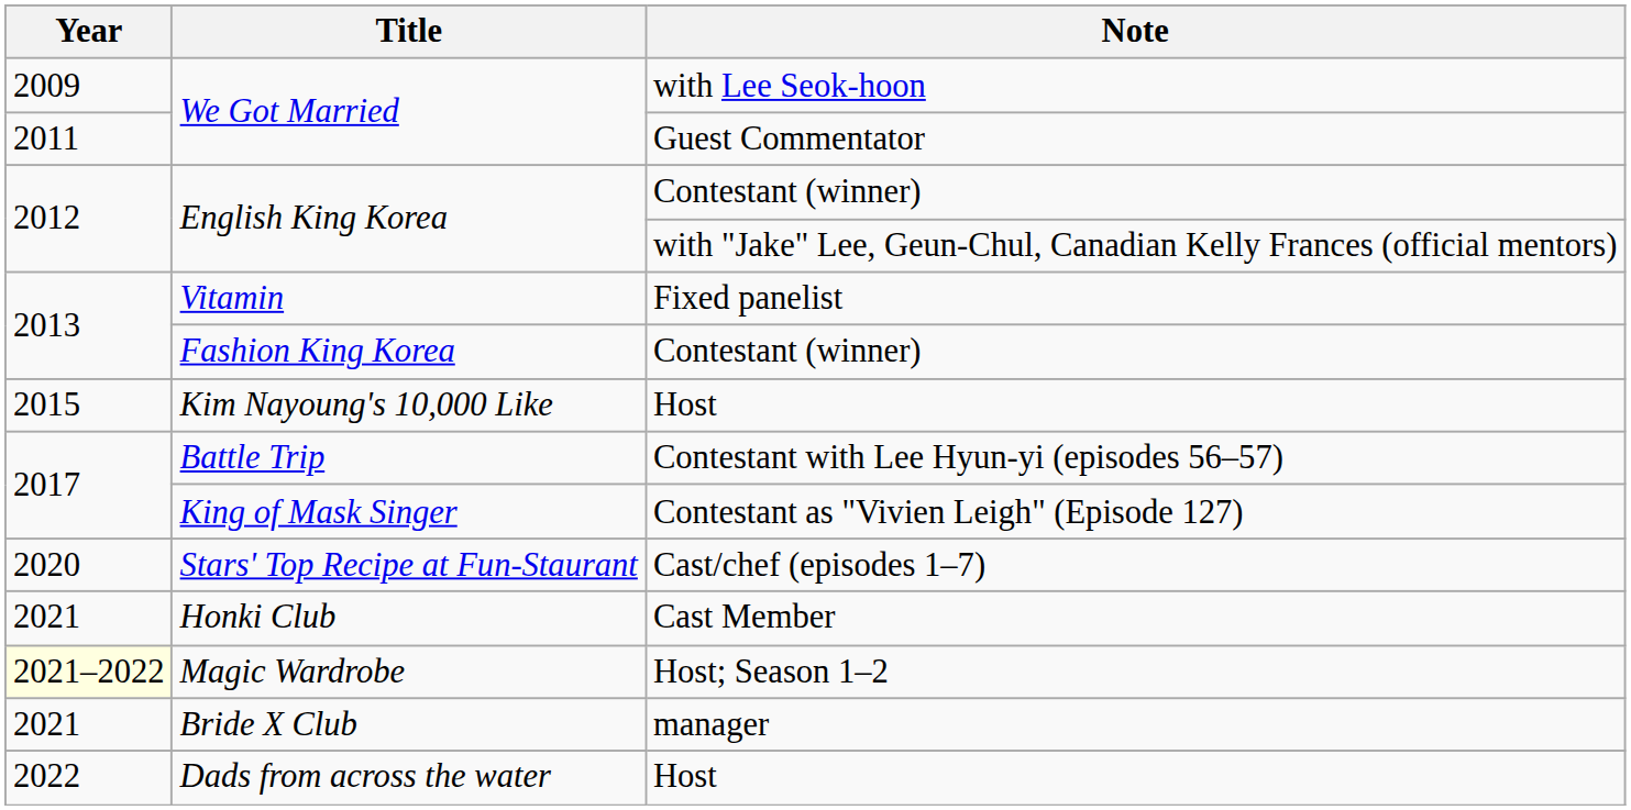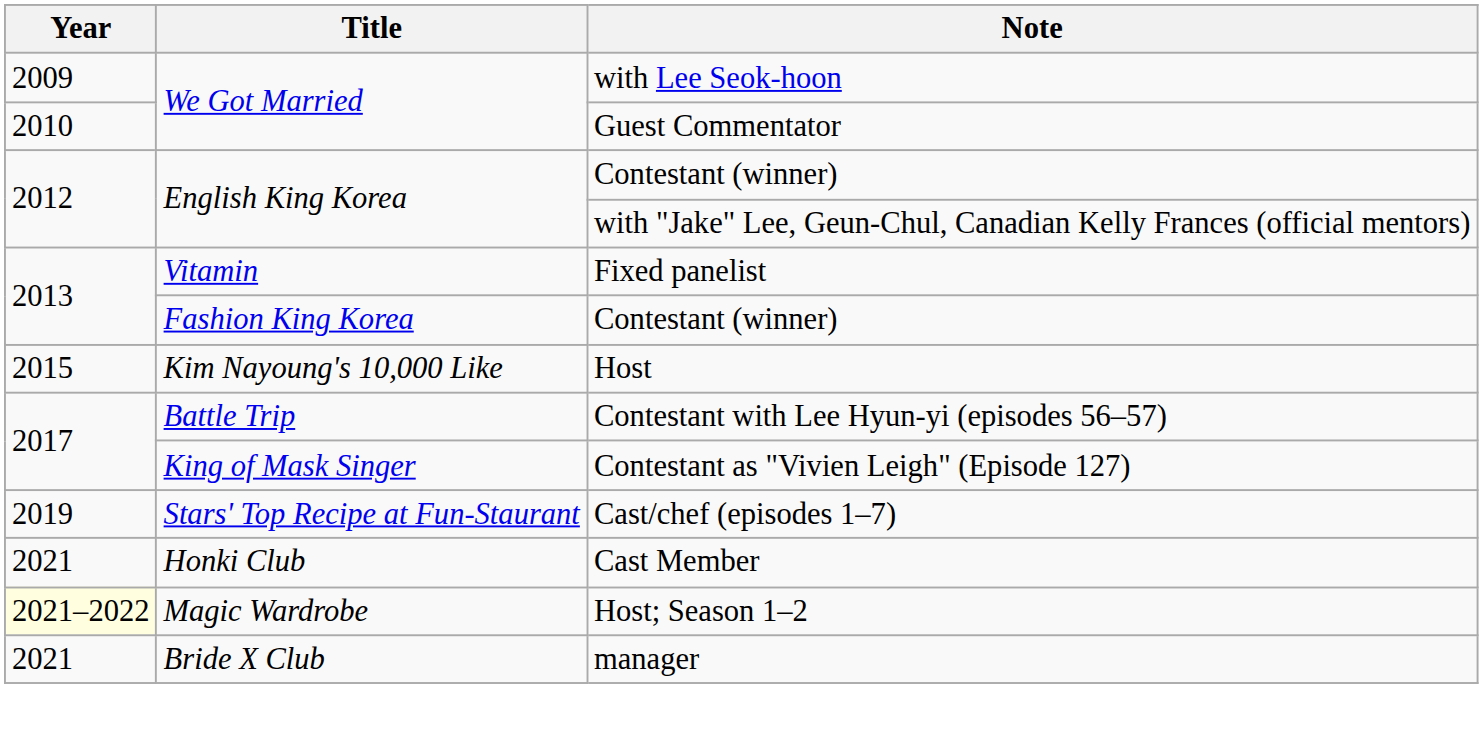 <table class="wikitable">
 <tr>
 <th>Year</th>
 <th>Title</th>
 <th>Note</th>
 </tr>
 <tr>
 <td>2009</td>
 <td rowspan="2"><em><a href='#'>We Got Married</a></em></td>
 <td>with <a href='#'>Lee Seok-hoon</a></td>
 </tr>
 <tr>
-<td>2011</td>
+<td>2010</td>
 <td>Guest Commentator</td>
 </tr>
 <tr>
 <td rowspan="2">2012</td>
 <td rowspan="2"><em>English King Korea</em></td>
 <td>Contestant (winner)</td>
 </tr>
 <tr>
 <td>with "Jake" Lee, Geun-Chul, Canadian Kelly Frances (official mentors)</td>
 </tr>
 <tr>
 <td rowspan="2">2013</td>
 <td><em><a href='#'>Vitamin</a></em></td>
 <td>Fixed panelist</td>
 </tr>
 <tr>
 <td><em><a href='#'>Fashion King Korea</a></em></td>
 <td>Contestant (winner)</td>
 </tr>
 <tr>
 <td rowspan="1">2015</td>
 <td><em>Kim Nayoung's 10,000 Like</em></td>
 <td>Host</td>
 </tr>
 <tr>
 <td rowspan=2>2017</td>
 <td><em><a href='#'>Battle Trip</a></em></td>
 <td>Contestant with Lee Hyun-yi (episodes 56–57)</td>
 </tr>
 <tr>
 <td><em><a href='#'>King of Mask Singer</a></em></td>
 <td>Contestant as "Vivien Leigh" (Episode 127)</td>
 </tr>
 <tr>
-<td>2020</td>
+<td>2019</td>
 <td><em><a href='#'>Stars' Top Recipe at Fun-Staurant</a></em></td>
 <td>Cast/chef (episodes 1–7)</td>
 </tr>
 <tr>
 <td>2021</td>
 <td><em>Honki Club </em></td>
 <td>Cast Member  </td>
 </tr>
 <tr>
 <td style="background: lightyellow;">2021–2022</td>
 <td><em>Magic Wardrobe</em></td>
 <td>Host; Season 1–2</td>
 </tr>
 <tr>
 <td>2021</td>
 <td><em>Bride X Club</em></td>
 <td>manager</td>
 </tr>
-<tr>
-<td>2022</td>
-<td><em>Dads from across the water</em></td>
-<td>Host</td>
-</tr>
 </table>
